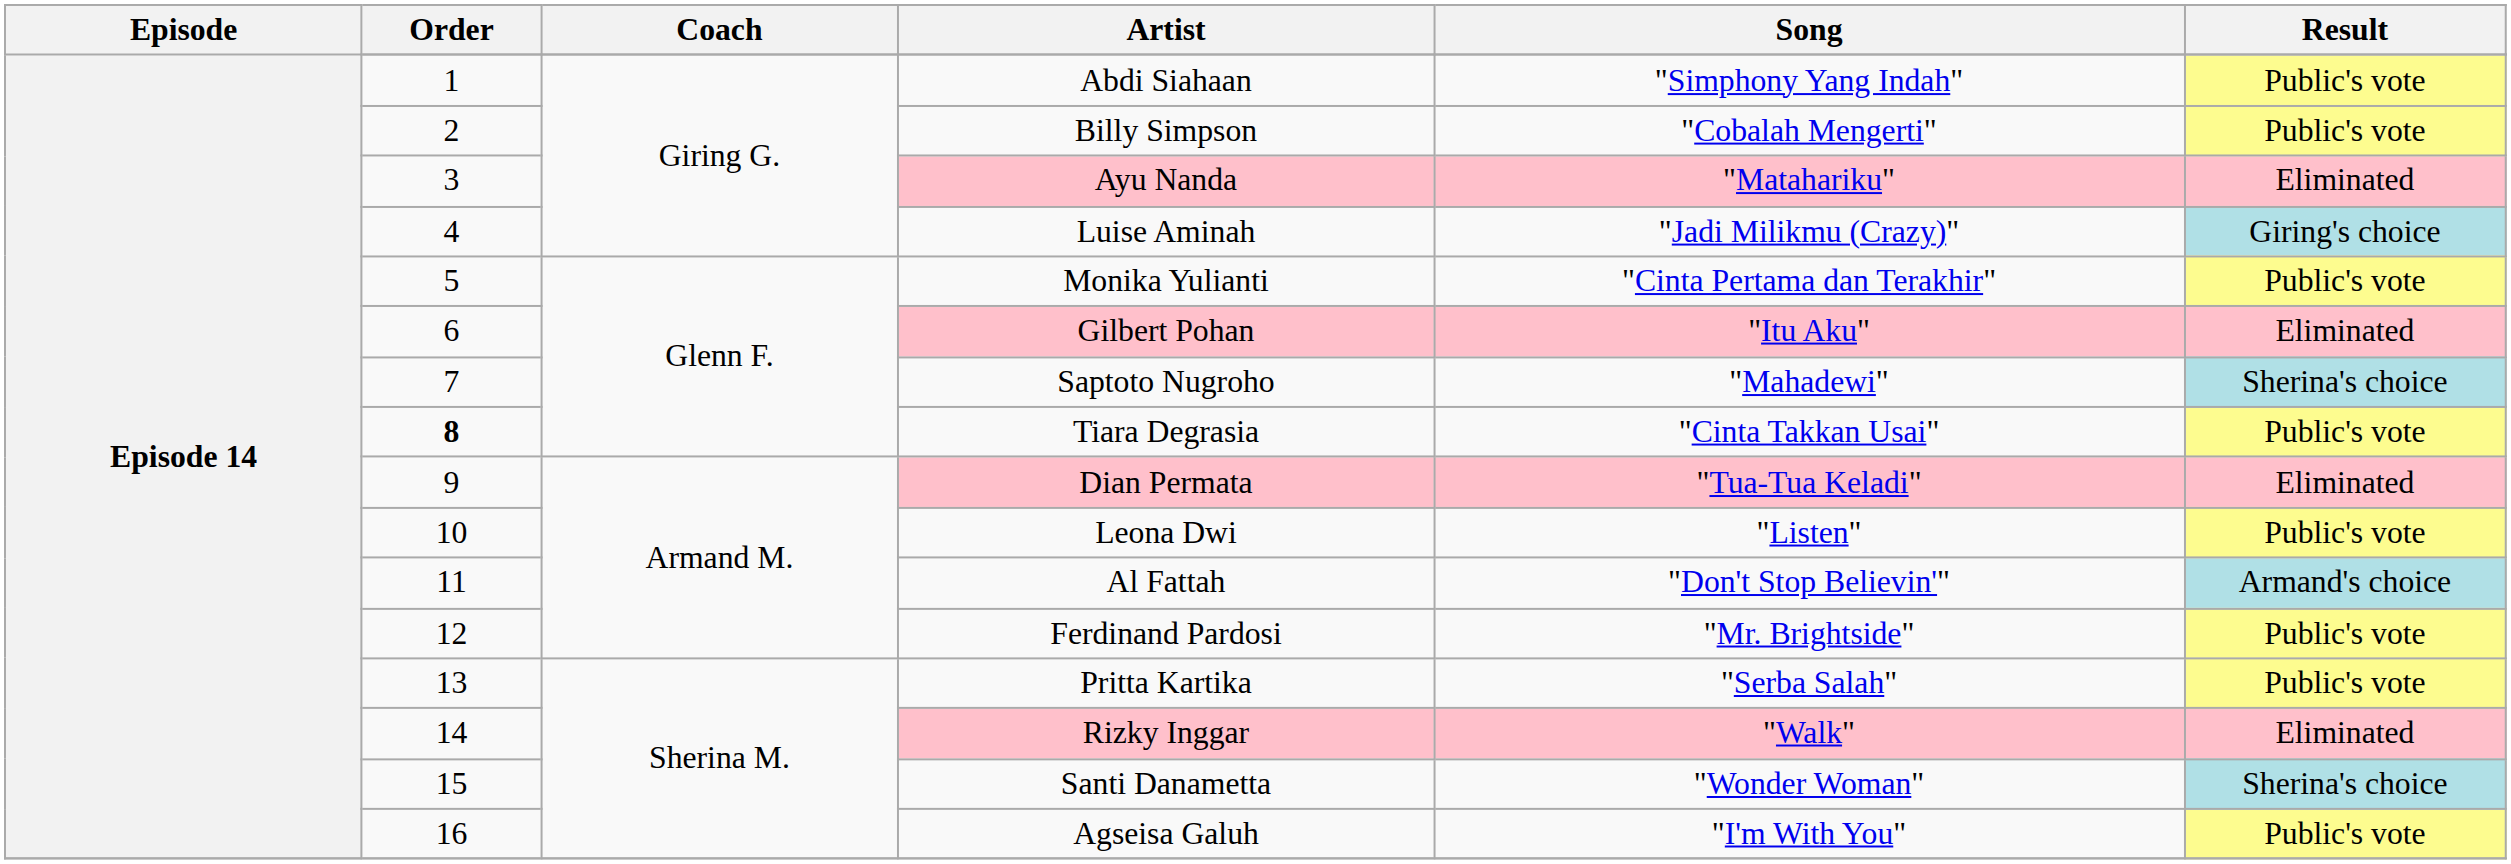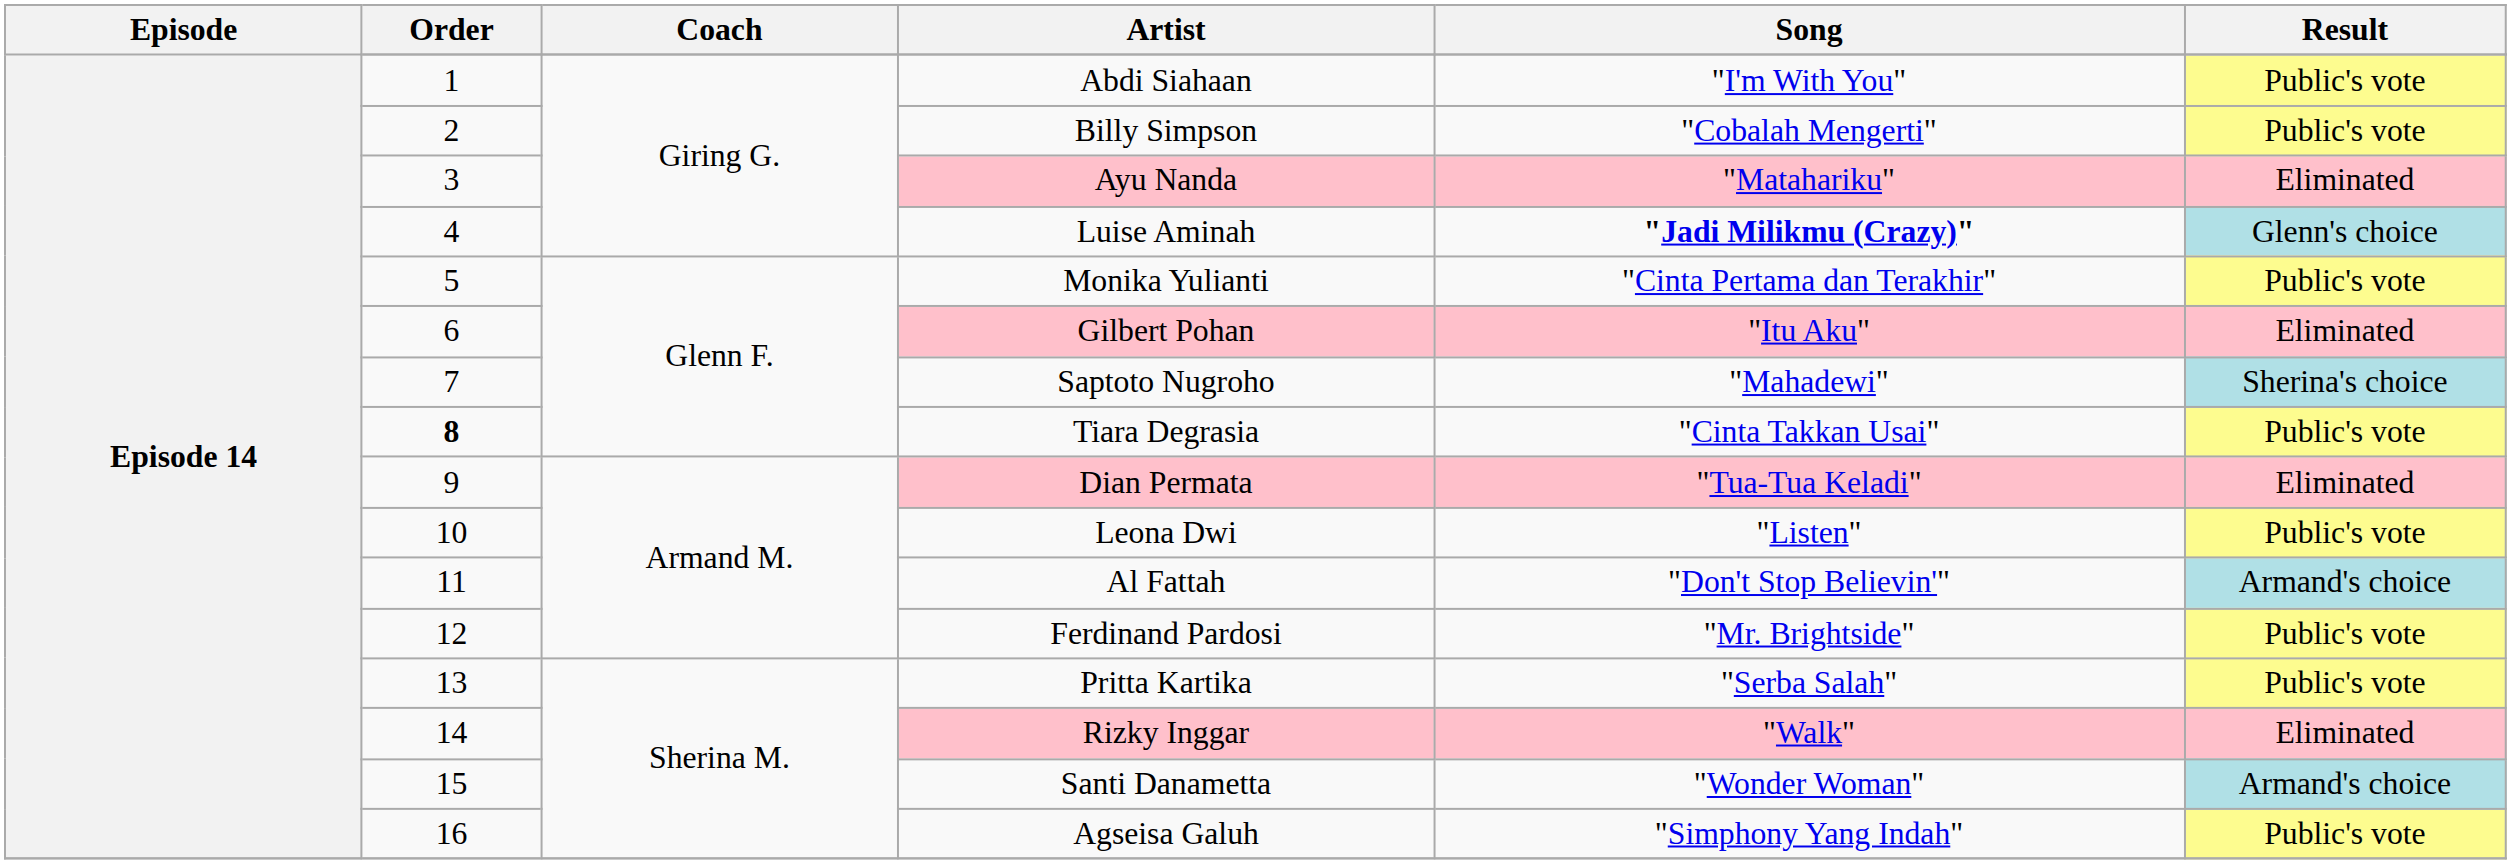 <table class="wikitable" style="text-align:center; width:100%;">
 <tr>
 <th style="width:10%;">Episode</th>
 <th style="width:5%;">Order</th>
 <th style="width:10%;">Coach</th>
 <th style="width:15%;">Artist</th>
 <th style="width:21%;">Song</th>
 <th style="width:09%;">Result</th>
 </tr>
 <tr>
 <th rowspan="17" scope="row">Episode 14<br><small></small></th>
 </tr>
 <tr>
 <td>1</td>
 <td rowspan="4">Giring G.</td>
 <td>Abdi Siahaan</td>
-<td>"<a href='#'>Simphony Yang Indah</a>"</td>
+<td>"<a href='#'>I'm With You</a>"</td>
 <td style="background:#fdfc8f;">Public's vote</td>
 </tr>
 <tr>
 <td>2</td>
 <td>Billy Simpson</td>
 <td>"<a href='#'>Cobalah Mengerti</a>"</td>
 <td style="background:#fdfc8f;">Public's vote</td>
 </tr>
 <tr>
 <td>3</td>
 <td style="background:pink;">Ayu Nanda</td>
 <td style="background:pink;">"<a href='#'>Matahariku</a>"</td>
 <td style="background:pink;">Eliminated</td>
 </tr>
 <tr>
 <td>4</td>
 <td>Luise Aminah</td>
-<td>"<a href='#'>Jadi Milikmu (Crazy)</a>"</td>
-<td style="background:#B0E0E6;">Giring's choice</td>
+<td><strong>"<a href='#'>Jadi Milikmu (Crazy)</a>"</strong></td>
+<td style="background:#B0E0E6;">Glenn's choice</td>
 </tr>
 <tr>
 <td>5</td>
 <td rowspan="4">Glenn F.</td>
 <td>Monika Yulianti</td>
 <td>"<a href='#'>Cinta Pertama dan Terakhir</a>"</td>
 <td style="background:#fdfc8f;">Public's vote</td>
 </tr>
 <tr>
 <td>6</td>
 <td style="background:pink;">Gilbert Pohan</td>
 <td style="background:pink;">"<a href='#'>Itu Aku</a>"</td>
 <td style="background:pink;">Eliminated</td>
 </tr>
 <tr>
 <td>7</td>
 <td>Saptoto Nugroho</td>
 <td>"<a href='#'>Mahadewi</a>"</td>
 <td style="background:#B0E0E6;">Sherina's choice</td>
 </tr>
 <tr>
 <td><strong>8</strong></td>
 <td>Tiara Degrasia</td>
 <td>"<a href='#'>Cinta Takkan Usai</a>"</td>
 <td style="background:#fdfc8f;">Public's vote</td>
 </tr>
 <tr>
 <td>9</td>
 <td rowspan="4">Armand M.</td>
 <td style="background:pink;">Dian Permata</td>
 <td style="background:pink;">"<a href='#'>Tua-Tua Keladi</a>"</td>
 <td style="background:pink;">Eliminated</td>
 </tr>
 <tr>
 <td>10</td>
 <td>Leona Dwi</td>
 <td>"<a href='#'>Listen</a>"</td>
 <td style="background:#fdfc8f;">Public's vote</td>
 </tr>
 <tr>
 <td>11</td>
 <td>Al Fattah</td>
 <td>"<a href='#'>Don't Stop Believin'</a>"</td>
 <td style="background:#B0E0E6;">Armand's choice</td>
 </tr>
 <tr>
 <td>12</td>
 <td>Ferdinand Pardosi</td>
 <td>"<a href='#'>Mr. Brightside</a>"</td>
 <td style="background:#fdfc8f;">Public's vote</td>
 </tr>
 <tr>
 <td>13</td>
 <td rowspan="4">Sherina M.</td>
 <td>Pritta Kartika</td>
 <td>"<a href='#'>Serba Salah</a>"</td>
 <td style="background:#fdfc8f;">Public's vote</td>
 </tr>
 <tr>
 <td>14</td>
 <td style="background:pink;">Rizky Inggar</td>
 <td style="background:pink;">"<a href='#'>Walk</a>"</td>
 <td style="background:pink;">Eliminated</td>
 </tr>
 <tr>
 <td>15</td>
 <td>Santi Danametta</td>
 <td>"<a href='#'>Wonder Woman</a>"</td>
-<td style="background:#B0E0E6;">Sherina's choice</td>
+<td style="background:#B0E0E6;">Armand's choice</td>
 </tr>
 <tr>
 <td>16</td>
 <td>Agseisa Galuh</td>
-<td>"<a href='#'>I'm With You</a>"</td>
+<td>"<a href='#'>Simphony Yang Indah</a>"</td>
 <td style="background:#fdfc8f;">Public's vote</td>
 </tr>
 <tr>
 </tr>
 </table>
